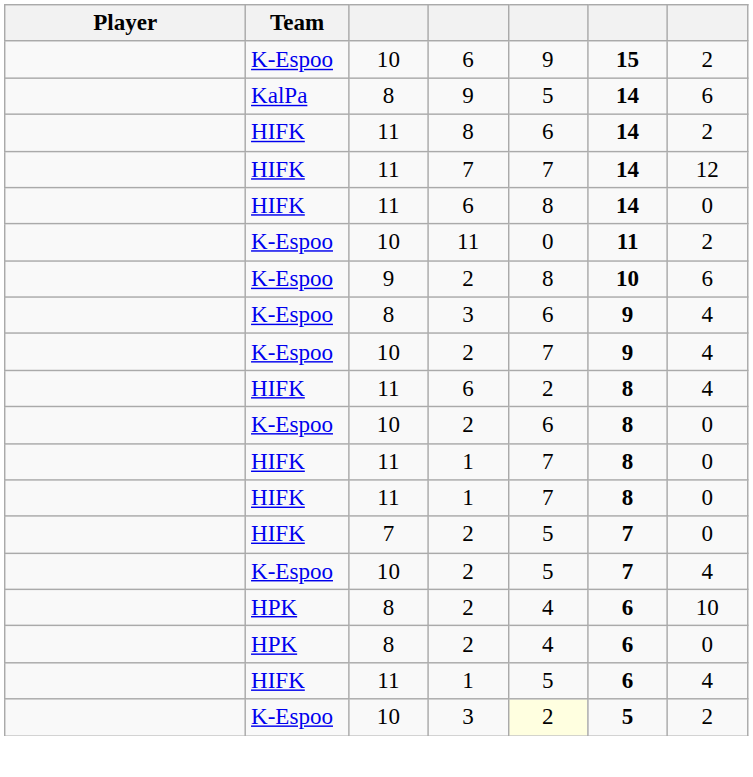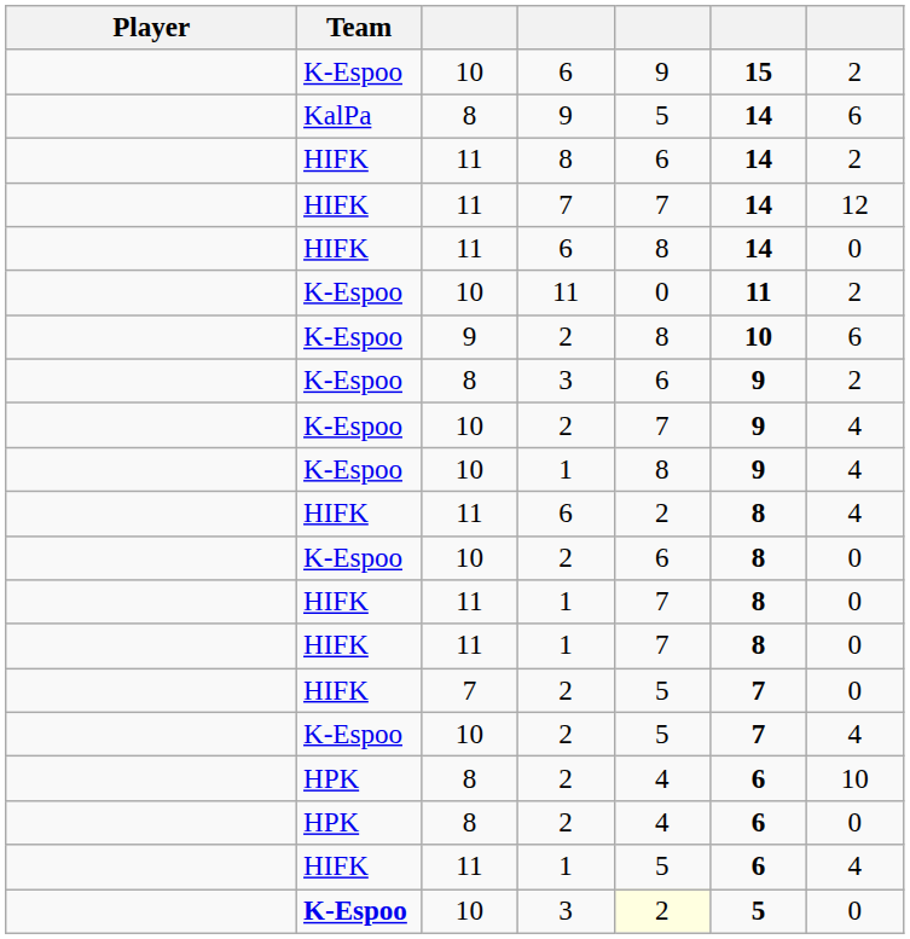 <table class="wikitable sortable" style="text-align: center">
 <tr>
 <th style="width: 10em;">Player</th>
 <th style="width: 4em;">Team</th>
 <th style="width: 3em;"></th>
 <th style="width: 3em;"></th>
 <th style="width: 3em;"></th>
 <th style="width: 3em;"></th>
 <th style="width: 3em;"></th>
 </tr>
 <tr>
 <td align="left"></td>
 <td align="left"><a href='#'>K-Espoo</a></td>
 <td>10</td>
 <td>6</td>
 <td>9</td>
 <td><strong>15</strong></td>
 <td>2</td>
 </tr>
 <tr>
 <td align="left"></td>
 <td align="left"><a href='#'>KalPa</a></td>
 <td>8</td>
 <td>9</td>
 <td>5</td>
 <td><strong>14</strong></td>
 <td>6</td>
 </tr>
 <tr>
 <td align="left"></td>
 <td align="left"><a href='#'>HIFK</a></td>
 <td>11</td>
 <td>8</td>
 <td>6</td>
 <td><strong>14</strong></td>
 <td>2</td>
 </tr>
 <tr>
 <td align="left"></td>
 <td align="left"><a href='#'>HIFK</a></td>
 <td>11</td>
 <td>7</td>
 <td>7</td>
 <td><strong>14</strong></td>
 <td>12</td>
 </tr>
 <tr>
 <td align="left"></td>
 <td align="left"><a href='#'>HIFK</a></td>
 <td>11</td>
 <td>6</td>
 <td>8</td>
 <td><strong>14</strong></td>
 <td>0</td>
 </tr>
 <tr>
 <td align="left"></td>
 <td align="left"><a href='#'>K-Espoo</a></td>
 <td>10</td>
 <td>11</td>
 <td>0</td>
 <td><strong>11</strong></td>
 <td>2</td>
 </tr>
 <tr>
 <td align="left"></td>
 <td align="left"><a href='#'>K-Espoo</a></td>
 <td>9</td>
 <td>2</td>
 <td>8</td>
 <td><strong>10</strong></td>
 <td>6</td>
 </tr>
 <tr>
 <td align="left"></td>
 <td align="left"><a href='#'>K-Espoo</a></td>
 <td>8</td>
 <td>3</td>
 <td>6</td>
 <td><strong>9</strong></td>
-<td>4</td>
+<td>2</td>
 </tr>
 <tr>
 <td align="left"></td>
 <td align="left"><a href='#'>K-Espoo</a></td>
 <td>10</td>
 <td>2</td>
 <td>7</td>
+<td><strong>9</strong></td>
+<td>4</td>
+</tr>
+<tr>
+<td align="left"></td>
+<td align="left"><a href='#'>K-Espoo</a></td>
+<td>10</td>
+<td>1</td>
+<td>8</td>
 <td><strong>9</strong></td>
 <td>4</td>
 </tr>
 <tr>
 <td align="left"></td>
 <td align="left"><a href='#'>HIFK</a></td>
 <td>11</td>
 <td>6</td>
 <td>2</td>
 <td><strong>8</strong></td>
 <td>4</td>
 </tr>
 <tr>
 <td align="left"></td>
 <td align="left"><a href='#'>K-Espoo</a></td>
 <td>10</td>
 <td>2</td>
 <td>6</td>
 <td><strong>8</strong></td>
 <td>0</td>
 </tr>
 <tr>
 <td align="left"></td>
 <td align="left"><a href='#'>HIFK</a></td>
 <td>11</td>
 <td>1</td>
 <td>7</td>
 <td><strong>8</strong></td>
 <td>0</td>
 </tr>
 <tr>
 <td align="left"></td>
 <td align="left"><a href='#'>HIFK</a></td>
 <td>11</td>
 <td>1</td>
 <td>7</td>
 <td><strong>8</strong></td>
 <td>0</td>
 </tr>
 <tr>
 <td align="left"></td>
 <td align="left"><a href='#'>HIFK</a></td>
 <td>7</td>
 <td>2</td>
 <td>5</td>
 <td><strong>7</strong></td>
 <td>0</td>
 </tr>
 <tr>
 <td align="left"></td>
 <td align="left"><a href='#'>K-Espoo</a></td>
 <td>10</td>
 <td>2</td>
 <td>5</td>
 <td><strong>7</strong></td>
 <td>4</td>
 </tr>
 <tr>
 <td align="left"></td>
 <td align="left"><a href='#'>HPK</a></td>
 <td>8</td>
 <td>2</td>
 <td>4</td>
 <td><strong>6</strong></td>
 <td>10</td>
 </tr>
 <tr>
 <td align="left"></td>
 <td align="left"><a href='#'>HPK</a></td>
 <td>8</td>
 <td>2</td>
 <td>4</td>
 <td><strong>6</strong></td>
 <td>0</td>
 </tr>
 <tr>
 <td align="left"></td>
 <td align="left"><a href='#'>HIFK</a></td>
 <td>11</td>
 <td>1</td>
 <td>5</td>
 <td><strong>6</strong></td>
 <td>4</td>
 </tr>
 <tr>
 <td align="left"></td>
-<td align="left"><a href='#'>K-Espoo</a></td>
+<td align="left"><strong><a href='#'>K-Espoo</a></strong></td>
 <td>10</td>
 <td>3</td>
 <td style="background: lightyellow;">2</td>
 <td><strong>5</strong></td>
-<td>2</td>
+<td>0</td>
 </tr>
 </table>
